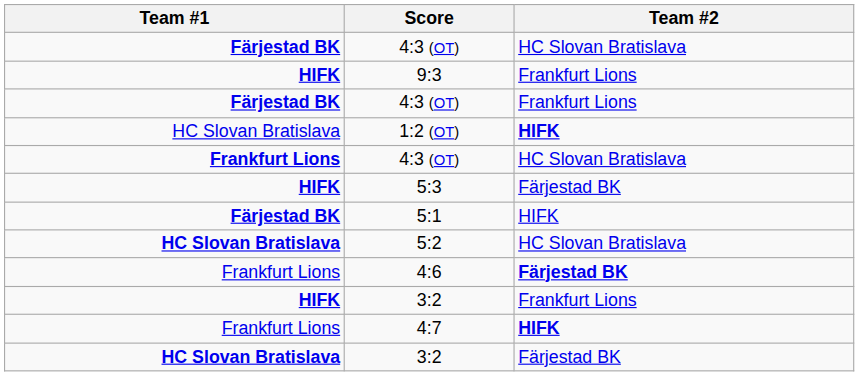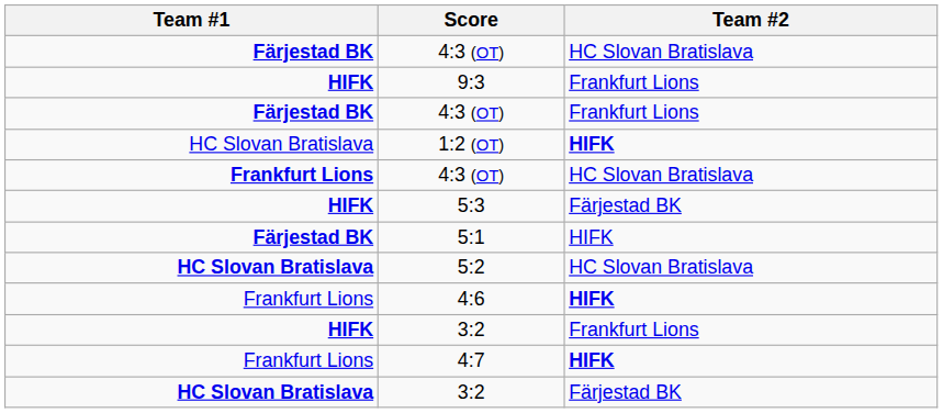 <table class="wikitable" style="text-align: center;">
 <tr>
 <th width=22%>Team #1</th>
 <th width=11%>Score</th>
 <th width=22%>Team #2</th>
 </tr>
 <tr>
 <td style="text-align: right;"><strong><a href='#'>Färjestad BK</a></strong> </td>
 <td>4:3 <small>(<a href='#'>OT</a>)</small></td>
 <td style="text-align: left;"> <a href='#'>HC Slovan Bratislava</a></td>
 </tr>
 <tr>
 <td style="text-align: right;"><strong><a href='#'>HIFK</a></strong> </td>
 <td>9:3</td>
 <td style="text-align: left;"> <a href='#'>Frankfurt Lions</a></td>
 </tr>
 <tr>
 <td style="text-align: right;"><strong><a href='#'>Färjestad BK</a></strong> </td>
 <td>4:3 <small>(<a href='#'>OT</a>)</small></td>
 <td style="text-align: left;"> <a href='#'>Frankfurt Lions</a></td>
 </tr>
 <tr>
 <td style="text-align: right;"><a href='#'>HC Slovan Bratislava</a> </td>
 <td>1:2 <small>(<a href='#'>OT</a>)</small></td>
 <td style="text-align: left;"> <strong><a href='#'>HIFK</a></strong></td>
 </tr>
 <tr>
 <td style="text-align: right;"><strong><a href='#'>Frankfurt Lions</a></strong> </td>
 <td>4:3 <small>(<a href='#'>OT</a>)</small></td>
 <td style="text-align: left;"> <a href='#'>HC Slovan Bratislava</a></td>
 </tr>
 <tr>
 <td style="text-align: right;"><strong><a href='#'>HIFK</a></strong> </td>
 <td>5:3</td>
 <td style="text-align: left;"> <a href='#'>Färjestad BK</a></td>
 </tr>
 <tr>
 <td style="text-align: right;"><strong><a href='#'>Färjestad BK</a></strong> </td>
 <td>5:1</td>
 <td style="text-align: left;"> <a href='#'>HIFK</a></td>
 </tr>
 <tr>
 <td style="text-align: right;"><strong><a href='#'>HC Slovan Bratislava</a></strong> </td>
 <td>5:2</td>
 <td style="text-align: left;"> <a href='#'>HC Slovan Bratislava</a></td>
 </tr>
 <tr>
 <td style="text-align: right;"><a href='#'>Frankfurt Lions</a> </td>
 <td>4:6</td>
-<td style="text-align: left;"> <strong><a href='#'>Färjestad BK</a></strong></td>
+<td style="text-align: left;"> <strong><a href='#'>HIFK</a></strong></td>
 </tr>
 <tr>
 <td style="text-align: right;"><strong><a href='#'>HIFK</a></strong> </td>
 <td>3:2</td>
 <td style="text-align: left;"> <a href='#'>Frankfurt Lions</a></td>
 </tr>
 <tr>
 <td style="text-align: right;"><a href='#'>Frankfurt Lions</a> </td>
 <td>4:7</td>
 <td style="text-align: left;"> <strong><a href='#'>HIFK</a></strong></td>
 </tr>
 <tr>
 <td style="text-align: right;"><strong><a href='#'>HC Slovan Bratislava</a></strong> </td>
 <td>3:2</td>
 <td style="text-align: left;"> <a href='#'>Färjestad BK</a></td>
 </tr>
 </table>
